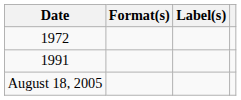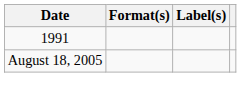 <table class="wikitable plainrowheaders">
 <tr>
 <th scope="col">Date</th>
 <th scope="col">Format(s)</th>
 <th scope="col">Label(s)</th>
 <th scope="col"></th>
-</tr>
-<tr>
-<td style="text-align:center;">1972</td>
-<td></td>
-<td></td>
-<td style="text-align:center;"></td>
 </tr>
 <tr>
 <td style="text-align:center;">1991</td>
 <td></td>
 <td></td>
 <td style="text-align:center;"></td>
 </tr>
 <tr>
 <td style="text-align:center;">August 18, 2005</td>
 <td></td>
 <td></td>
 <td style="text-align:center;"></td>
 </tr>
 </table>
